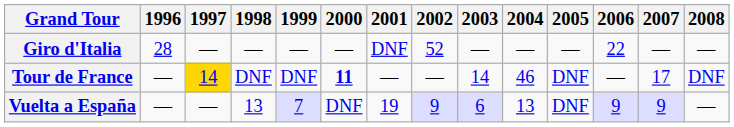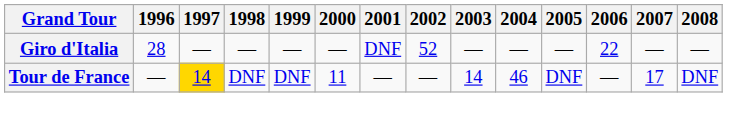 <table class="wikitable plainrowheaders">
 <tr>
 <th scope="col"><a href='#'>Grand Tour</a></th>
 <th scope="col">1996</th>
 <th scope="col">1997</th>
 <th scope="col">1998</th>
 <th scope="col">1999</th>
 <th scope="col">2000</th>
 <th scope="col">2001</th>
 <th scope="col">2002</th>
 <th scope="col">2003</th>
 <th scope="col">2004</th>
 <th scope="col">2005</th>
 <th scope="col">2006</th>
 <th scope="col">2007</th>
 <th scope="col">2008</th>
 </tr>
 <tr style="text-align:center;">
 <th scope="row"><a href='#'>Giro d'Italia</a></th>
 <td><a href='#'>28</a></td>
 <td>—</td>
 <td>—</td>
 <td>—</td>
 <td>—</td>
 <td><a href='#'>DNF</a></td>
 <td><a href='#'>52</a></td>
 <td>—</td>
 <td>—</td>
 <td>—</td>
 <td><a href='#'>22</a></td>
 <td>—</td>
 <td>—</td>
 </tr>
 <tr style="text-align:center;">
 <th scope="row"><a href='#'>Tour de France</a></th>
 <td>—</td>
 <td style="background: gold;"><a href='#'>14</a></td>
 <td><a href='#'>DNF</a></td>
 <td><a href='#'>DNF</a></td>
-<td><strong><a href='#'>11</a></strong></td>
+<td><a href='#'>11</a></td>
 <td>—</td>
 <td>—</td>
 <td><a href='#'>14</a></td>
 <td><a href='#'>46</a></td>
 <td><a href='#'>DNF</a></td>
 <td>—</td>
 <td><a href='#'>17</a></td>
 <td><a href='#'>DNF</a></td>
 </tr>
-<tr style="text-align:center;">
-<th scope="row"><a href='#'>Vuelta a España</a></th>
-<td>—</td>
-<td>—</td>
-<td><a href='#'>13</a></td>
-<td align="center" style="background:#ddddff;"><a href='#'>7</a></td>
-<td><a href='#'>DNF</a></td>
-<td><a href='#'>19</a></td>
-<td align="center" style="background:#ddddff;"><a href='#'>9</a></td>
-<td align="center" style="background:#ddddff;"><a href='#'>6</a></td>
-<td><a href='#'>13</a></td>
-<td><a href='#'>DNF</a></td>
-<td align="center" style="background:#ddddff;"><a href='#'>9</a></td>
-<td align="center" style="background:#ddddff;"><a href='#'>9</a></td>
-<td>—</td>
-</tr>
 </table>
